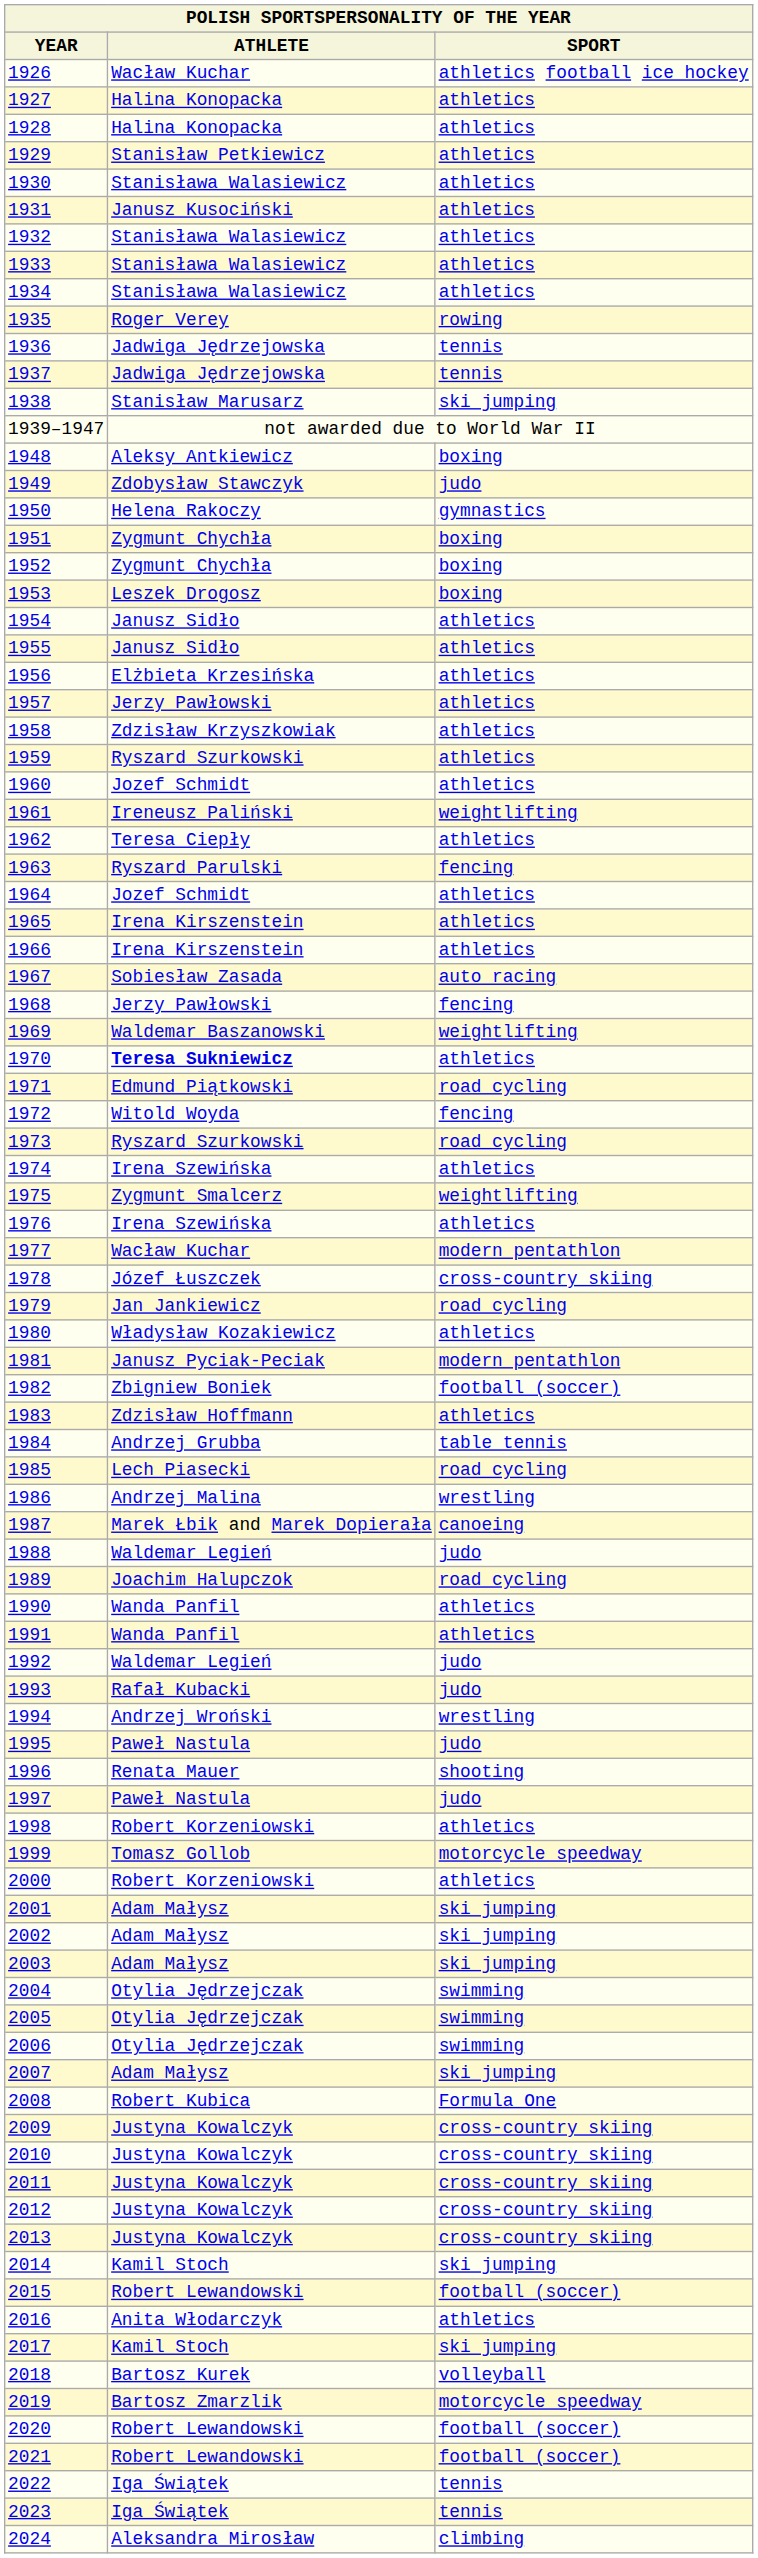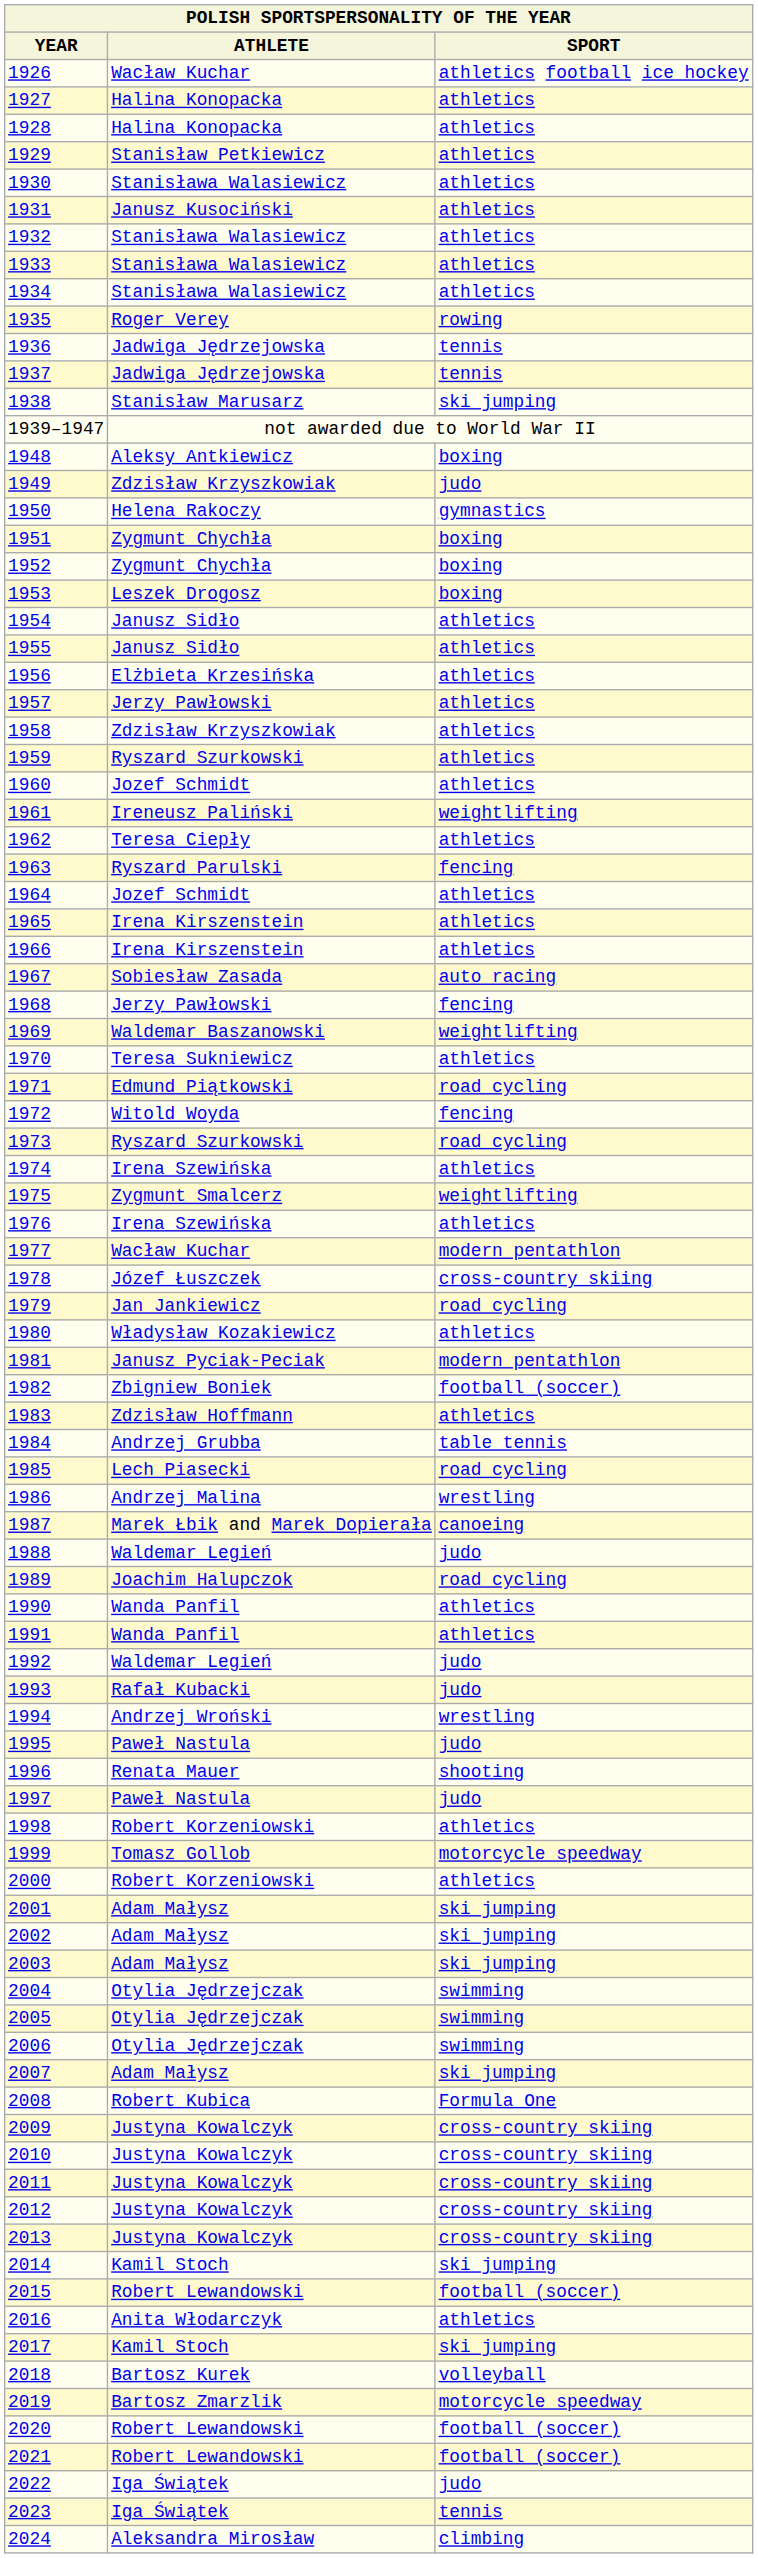 <table border=1 cellpadding=2 cellspacing=2 style="background: ivory; border: 1px #aaaaaa solid; border-collapse: collapse;">
 <tr style="background:beige">
 <th colspan="8">POLISH SPORTSPERSONALITY OF THE YEAR</th>
 </tr>
 <tr style="background:beige">
 <th>YEAR</th>
 <th>ATHLETE</th>
 <th>SPORT</th>
 </tr>
 <tr>
 <td><a href='#'>1926</a></td>
 <td><a href='#'>Wacław Kuchar</a></td>
 <td> <a href='#'>athletics</a>  <a href='#'>football</a>  <a href='#'>ice hockey</a></td>
 </tr>
 <tr style="background:lemonchiffon">
 <td><a href='#'>1927</a></td>
 <td><a href='#'>Halina Konopacka</a></td>
 <td> <a href='#'>athletics</a></td>
 </tr>
 <tr>
 <td><a href='#'>1928</a></td>
 <td><a href='#'>Halina Konopacka</a></td>
 <td> <a href='#'>athletics</a></td>
 </tr>
 <tr style="background:lemonchiffon">
 <td><a href='#'>1929</a></td>
 <td><a href='#'>Stanisław Petkiewicz</a></td>
 <td> <a href='#'>athletics</a></td>
 </tr>
 <tr>
 <td><a href='#'>1930</a></td>
 <td><a href='#'>Stanisława Walasiewicz</a></td>
 <td> <a href='#'>athletics</a></td>
 </tr>
 <tr style="background:lemonchiffon">
 <td><a href='#'>1931</a></td>
 <td><a href='#'>Janusz Kusociński</a></td>
 <td> <a href='#'>athletics</a></td>
 </tr>
 <tr>
 <td><a href='#'>1932</a></td>
 <td><a href='#'>Stanisława Walasiewicz</a></td>
 <td> <a href='#'>athletics</a></td>
 </tr>
 <tr style="background:lemonchiffon">
 <td><a href='#'>1933</a></td>
 <td><a href='#'>Stanisława Walasiewicz</a></td>
 <td> <a href='#'>athletics</a></td>
 </tr>
 <tr>
 <td><a href='#'>1934</a></td>
 <td><a href='#'>Stanisława Walasiewicz</a></td>
 <td> <a href='#'>athletics</a></td>
 </tr>
 <tr style="background:lemonchiffon">
 <td><a href='#'>1935</a></td>
 <td><a href='#'>Roger Verey</a></td>
 <td> <a href='#'>rowing</a></td>
 </tr>
 <tr>
 <td><a href='#'>1936</a></td>
 <td><a href='#'>Jadwiga Jędrzejowska</a></td>
 <td> <a href='#'>tennis</a></td>
 </tr>
 <tr style="background:lemonchiffon">
 <td><a href='#'>1937</a></td>
 <td><a href='#'>Jadwiga Jędrzejowska</a></td>
 <td> <a href='#'>tennis</a></td>
 </tr>
 <tr>
 <td><a href='#'>1938</a></td>
 <td><a href='#'>Stanisław Marusarz</a></td>
 <td> <a href='#'>ski jumping</a></td>
 </tr>
 <tr>
 <td>1939–1947</td>
 <td colspan="2" align="center">not awarded due to World War II</td>
 </tr>
 <tr>
 <td><a href='#'>1948</a></td>
 <td><a href='#'>Aleksy Antkiewicz</a></td>
 <td> <a href='#'>boxing</a></td>
 </tr>
 <tr style="background:lemonchiffon">
 <td><a href='#'>1949</a></td>
-<td><a href='#'>Zdobysław Stawczyk</a></td>
+<td><a href='#'>Zdzisław Krzyszkowiak</a></td>
 <td> <a href='#'>judo</a></td>
 </tr>
 <tr>
 <td><a href='#'>1950</a></td>
 <td><a href='#'>Helena Rakoczy</a></td>
 <td> <a href='#'>gymnastics</a></td>
 </tr>
 <tr style="background:lemonchiffon">
 <td><a href='#'>1951</a></td>
 <td><a href='#'>Zygmunt Chychła</a></td>
 <td> <a href='#'>boxing</a></td>
 </tr>
 <tr>
 <td><a href='#'>1952</a></td>
 <td><a href='#'>Zygmunt Chychła</a></td>
 <td> <a href='#'>boxing</a></td>
 </tr>
 <tr style="background:lemonchiffon">
 <td><a href='#'>1953</a></td>
 <td><a href='#'>Leszek Drogosz</a></td>
 <td> <a href='#'>boxing</a></td>
 </tr>
 <tr>
 <td><a href='#'>1954</a></td>
 <td><a href='#'>Janusz Sidło</a></td>
 <td> <a href='#'>athletics</a></td>
 </tr>
 <tr style="background:lemonchiffon">
 <td><a href='#'>1955</a></td>
 <td><a href='#'>Janusz Sidło</a></td>
 <td> <a href='#'>athletics</a></td>
 </tr>
 <tr>
 <td><a href='#'>1956</a></td>
 <td><a href='#'>Elżbieta Krzesińska</a></td>
 <td> <a href='#'>athletics</a></td>
 </tr>
 <tr style="background:lemonchiffon">
 <td><a href='#'>1957</a></td>
 <td><a href='#'>Jerzy Pawłowski</a></td>
 <td> <a href='#'>athletics</a></td>
 </tr>
 <tr>
 <td><a href='#'>1958</a></td>
 <td><a href='#'>Zdzisław Krzyszkowiak</a></td>
 <td> <a href='#'>athletics</a></td>
 </tr>
 <tr style="background:lemonchiffon">
 <td><a href='#'>1959</a></td>
 <td><a href='#'>Ryszard Szurkowski</a></td>
 <td> <a href='#'>athletics</a></td>
 </tr>
 <tr>
 <td><a href='#'>1960</a></td>
 <td><a href='#'>Jozef Schmidt</a></td>
 <td> <a href='#'>athletics</a></td>
 </tr>
 <tr style="background:lemonchiffon">
 <td><a href='#'>1961</a></td>
 <td><a href='#'>Ireneusz Paliński</a></td>
 <td> <a href='#'>weightlifting</a></td>
 </tr>
 <tr>
 <td><a href='#'>1962</a></td>
 <td><a href='#'>Teresa Ciepły</a></td>
 <td> <a href='#'>athletics</a></td>
 </tr>
 <tr style="background:lemonchiffon">
 <td><a href='#'>1963</a></td>
 <td><a href='#'>Ryszard Parulski</a></td>
 <td> <a href='#'>fencing</a></td>
 </tr>
 <tr>
 <td><a href='#'>1964</a></td>
 <td><a href='#'>Jozef Schmidt</a></td>
 <td> <a href='#'>athletics</a></td>
 </tr>
 <tr style="background:lemonchiffon">
 <td><a href='#'>1965</a></td>
 <td><a href='#'>Irena Kirszenstein</a></td>
 <td> <a href='#'>athletics</a></td>
 </tr>
 <tr>
 <td><a href='#'>1966</a></td>
 <td><a href='#'>Irena Kirszenstein</a></td>
 <td> <a href='#'>athletics</a></td>
 </tr>
 <tr style="background:lemonchiffon">
 <td><a href='#'>1967</a></td>
 <td><a href='#'>Sobiesław Zasada</a></td>
 <td> <a href='#'>auto racing</a></td>
 </tr>
 <tr>
 <td><a href='#'>1968</a></td>
 <td><a href='#'>Jerzy Pawłowski</a></td>
 <td> <a href='#'>fencing</a></td>
 </tr>
 <tr style="background:lemonchiffon">
 <td><a href='#'>1969</a></td>
 <td><a href='#'>Waldemar Baszanowski</a></td>
 <td> <a href='#'>weightlifting</a></td>
 </tr>
 <tr>
 <td><a href='#'>1970</a></td>
-<td><strong><a href='#'>Teresa Sukniewicz</a></strong></td>
+<td><a href='#'>Teresa Sukniewicz</a></td>
 <td> <a href='#'>athletics</a></td>
 </tr>
 <tr style="background:lemonchiffon">
 <td><a href='#'>1971</a></td>
 <td><a href='#'>Edmund Piątkowski</a></td>
 <td> <a href='#'>road cycling</a></td>
 </tr>
 <tr>
 <td><a href='#'>1972</a></td>
 <td><a href='#'>Witold Woyda</a></td>
 <td> <a href='#'>fencing</a></td>
 </tr>
 <tr style="background:lemonchiffon">
 <td><a href='#'>1973</a></td>
 <td><a href='#'>Ryszard Szurkowski</a></td>
 <td> <a href='#'>road cycling</a></td>
 </tr>
 <tr>
 <td><a href='#'>1974</a></td>
 <td><a href='#'>Irena Szewińska</a></td>
 <td> <a href='#'>athletics</a></td>
 </tr>
 <tr style="background:lemonchiffon">
 <td><a href='#'>1975</a></td>
 <td><a href='#'>Zygmunt Smalcerz</a></td>
 <td> <a href='#'>weightlifting</a></td>
 </tr>
 <tr>
 <td><a href='#'>1976</a></td>
 <td><a href='#'>Irena Szewińska</a></td>
 <td> <a href='#'>athletics</a></td>
 </tr>
 <tr style="background:lemonchiffon">
 <td><a href='#'>1977</a></td>
 <td><a href='#'>Wacław Kuchar</a></td>
 <td> <a href='#'>modern pentathlon</a></td>
 </tr>
 <tr>
 <td><a href='#'>1978</a></td>
 <td><a href='#'>Józef Łuszczek</a></td>
 <td> <a href='#'>cross-country skiing</a></td>
 </tr>
 <tr style="background:lemonchiffon">
 <td><a href='#'>1979</a></td>
 <td><a href='#'>Jan Jankiewicz</a></td>
 <td> <a href='#'>road cycling</a></td>
 </tr>
 <tr>
 <td><a href='#'>1980</a></td>
 <td><a href='#'>Władysław Kozakiewicz</a></td>
 <td> <a href='#'>athletics</a></td>
 </tr>
 <tr style="background:lemonchiffon">
 <td><a href='#'>1981</a></td>
 <td><a href='#'>Janusz Pyciak-Peciak</a></td>
 <td> <a href='#'>modern pentathlon</a></td>
 </tr>
 <tr>
 <td><a href='#'>1982</a></td>
 <td><a href='#'>Zbigniew Boniek</a></td>
 <td> <a href='#'>football (soccer)</a></td>
 </tr>
 <tr style="background:lemonchiffon">
 <td><a href='#'>1983</a></td>
 <td><a href='#'>Zdzisław Hoffmann</a></td>
 <td> <a href='#'>athletics</a></td>
 </tr>
 <tr>
 <td><a href='#'>1984</a></td>
 <td><a href='#'>Andrzej Grubba</a></td>
 <td> <a href='#'>table tennis</a></td>
 </tr>
 <tr style="background:lemonchiffon">
 <td><a href='#'>1985</a></td>
 <td><a href='#'>Lech Piasecki</a></td>
 <td> <a href='#'>road cycling</a></td>
 </tr>
 <tr>
 <td><a href='#'>1986</a></td>
 <td><a href='#'>Andrzej Malina</a></td>
 <td> <a href='#'>wrestling</a></td>
 </tr>
 <tr style="background:lemonchiffon">
 <td><a href='#'>1987</a></td>
 <td><a href='#'>Marek Łbik</a> and <a href='#'>Marek Dopierała</a></td>
 <td> <a href='#'>canoeing</a></td>
 </tr>
 <tr>
 <td><a href='#'>1988</a></td>
 <td><a href='#'>Waldemar Legień</a></td>
 <td> <a href='#'>judo</a></td>
 </tr>
 <tr style="background:lemonchiffon">
 <td><a href='#'>1989</a></td>
 <td><a href='#'>Joachim Halupczok</a></td>
 <td> <a href='#'>road cycling</a></td>
 </tr>
 <tr>
 <td><a href='#'>1990</a></td>
 <td><a href='#'>Wanda Panfil</a></td>
 <td> <a href='#'>athletics</a></td>
 </tr>
 <tr style="background:lemonchiffon">
 <td><a href='#'>1991</a></td>
 <td><a href='#'>Wanda Panfil</a></td>
 <td> <a href='#'>athletics</a></td>
 </tr>
 <tr>
 <td><a href='#'>1992</a></td>
 <td><a href='#'>Waldemar Legień</a></td>
 <td> <a href='#'>judo</a></td>
 </tr>
 <tr style="background:lemonchiffon">
 <td><a href='#'>1993</a></td>
 <td><a href='#'>Rafał Kubacki</a></td>
 <td> <a href='#'>judo</a></td>
 </tr>
 <tr>
 <td><a href='#'>1994</a></td>
 <td><a href='#'>Andrzej Wroński</a></td>
 <td> <a href='#'>wrestling</a></td>
 </tr>
 <tr style="background:lemonchiffon">
 <td><a href='#'>1995</a></td>
 <td><a href='#'>Paweł Nastula</a></td>
 <td> <a href='#'>judo</a></td>
 </tr>
 <tr>
 <td><a href='#'>1996</a></td>
 <td><a href='#'>Renata Mauer</a></td>
 <td> <a href='#'>shooting</a></td>
 </tr>
 <tr style="background:lemonchiffon">
 <td><a href='#'>1997</a></td>
 <td><a href='#'>Paweł Nastula</a></td>
 <td> <a href='#'>judo</a></td>
 </tr>
 <tr>
 <td><a href='#'>1998</a></td>
 <td><a href='#'>Robert Korzeniowski</a></td>
 <td> <a href='#'>athletics</a></td>
 </tr>
 <tr style="background:lemonchiffon">
 <td><a href='#'>1999</a></td>
 <td><a href='#'>Tomasz Gollob</a></td>
 <td> <a href='#'>motorcycle speedway</a></td>
 </tr>
 <tr>
 <td><a href='#'>2000</a></td>
 <td><a href='#'>Robert Korzeniowski</a></td>
 <td> <a href='#'>athletics</a></td>
 </tr>
 <tr style="background:lemonchiffon">
 <td><a href='#'>2001</a></td>
 <td><a href='#'>Adam Małysz</a></td>
 <td> <a href='#'>ski jumping</a></td>
 </tr>
 <tr>
 <td><a href='#'>2002</a></td>
 <td><a href='#'>Adam Małysz</a></td>
 <td> <a href='#'>ski jumping</a></td>
 </tr>
 <tr style="background:lemonchiffon">
 <td><a href='#'>2003</a></td>
 <td><a href='#'>Adam Małysz</a></td>
 <td> <a href='#'>ski jumping</a></td>
 </tr>
 <tr>
 <td><a href='#'>2004</a></td>
 <td><a href='#'>Otylia Jędrzejczak</a></td>
 <td> <a href='#'>swimming</a></td>
 </tr>
 <tr style="background:lemonchiffon">
 <td><a href='#'>2005</a></td>
 <td><a href='#'>Otylia Jędrzejczak</a></td>
 <td> <a href='#'>swimming</a></td>
 </tr>
 <tr>
 <td><a href='#'>2006</a></td>
 <td><a href='#'>Otylia Jędrzejczak</a></td>
 <td> <a href='#'>swimming</a></td>
 </tr>
 <tr style="background:lemonchiffon">
 <td><a href='#'>2007</a></td>
 <td><a href='#'>Adam Małysz</a></td>
 <td> <a href='#'>ski jumping</a></td>
 </tr>
 <tr>
 <td><a href='#'>2008</a></td>
 <td><a href='#'>Robert Kubica</a></td>
 <td> <a href='#'>Formula One</a></td>
 </tr>
 <tr style="background:lemonchiffon">
 <td><a href='#'>2009</a></td>
 <td><a href='#'>Justyna Kowalczyk</a></td>
 <td> <a href='#'>cross-country skiing</a></td>
 </tr>
 <tr>
 <td><a href='#'>2010</a></td>
 <td><a href='#'>Justyna Kowalczyk</a></td>
 <td> <a href='#'>cross-country skiing</a></td>
 </tr>
 <tr style="background:lemonchiffon">
 <td><a href='#'>2011</a></td>
 <td><a href='#'>Justyna Kowalczyk</a></td>
 <td> <a href='#'>cross-country skiing</a></td>
 </tr>
 <tr>
 <td><a href='#'>2012</a></td>
 <td><a href='#'>Justyna Kowalczyk</a></td>
 <td> <a href='#'>cross-country skiing</a></td>
 </tr>
 <tr style="background:lemonchiffon">
 <td><a href='#'>2013</a></td>
 <td><a href='#'>Justyna Kowalczyk</a></td>
 <td> <a href='#'>cross-country skiing</a></td>
 </tr>
 <tr ->
 <td><a href='#'>2014</a></td>
 <td><a href='#'>Kamil Stoch</a></td>
 <td> <a href='#'>ski jumping</a></td>
 </tr>
 <tr style="background:lemonchiffon">
 <td><a href='#'>2015</a></td>
 <td><a href='#'>Robert Lewandowski</a></td>
 <td> <a href='#'>football (soccer)</a></td>
 </tr>
 <tr>
 <td><a href='#'>2016</a></td>
 <td><a href='#'>Anita Włodarczyk</a></td>
 <td> <a href='#'>athletics</a></td>
 </tr>
 <tr style="background:lemonchiffon">
 <td><a href='#'>2017</a></td>
 <td><a href='#'>Kamil Stoch</a></td>
 <td> <a href='#'>ski jumping</a></td>
 </tr>
 <tr>
 <td><a href='#'>2018</a></td>
 <td><a href='#'>Bartosz Kurek</a></td>
 <td> <a href='#'>volleyball</a></td>
 </tr>
 <tr style="background:lemonchiffon">
 <td><a href='#'>2019</a></td>
 <td><a href='#'>Bartosz Zmarzlik</a></td>
 <td> <a href='#'>motorcycle speedway</a></td>
 </tr>
 <tr>
 <td><a href='#'>2020</a></td>
 <td><a href='#'>Robert Lewandowski</a></td>
 <td> <a href='#'>football (soccer)</a></td>
 </tr>
 <tr style="background:lemonchiffon">
 <td><a href='#'>2021</a></td>
 <td><a href='#'>Robert Lewandowski</a></td>
 <td> <a href='#'>football (soccer)</a></td>
 </tr>
 <tr>
 <td><a href='#'>2022</a></td>
 <td><a href='#'>Iga Świątek</a></td>
-<td> <a href='#'>tennis</a></td>
+<td> <a href='#'>judo</a></td>
 </tr>
 <tr style="background:lemonchiffon">
 <td><a href='#'>2023</a></td>
 <td><a href='#'>Iga Świątek</a></td>
 <td> <a href='#'>tennis</a></td>
 </tr>
 <tr>
 <td><a href='#'>2024</a></td>
 <td><a href='#'>Aleksandra Mirosław</a></td>
 <td> <a href='#'>climbing</a></td>
 </tr>
 </table>
